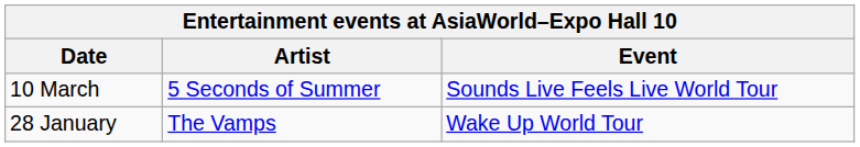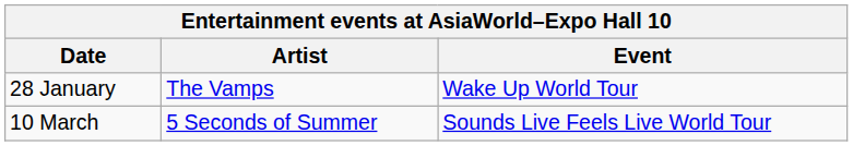 <table class="wikitable">
 <tr>
 <th colspan="3">Entertainment events at AsiaWorld–Expo Hall 10</th>
 </tr>
 <tr>
 <th width=110>Date</th>
 <th width=200>Artist</th>
 <th width=300>Event</th>
 </tr>
 <tr>
+<td>28 January</td>
+<td><a href='#'>The Vamps</a></td>
+<td><a href='#'>Wake Up World Tour</a></td>
+</tr>
+<tr>
 <td>10 March</td>
 <td><a href='#'>5 Seconds of Summer</a></td>
 <td><a href='#'>Sounds Live Feels Live World Tour</a></td>
 </tr>
-<tr>
-<td>28 January</td>
-<td><a href='#'>The Vamps</a></td>
-<td><a href='#'>Wake Up World Tour</a></td>
-</tr>
 </table>
